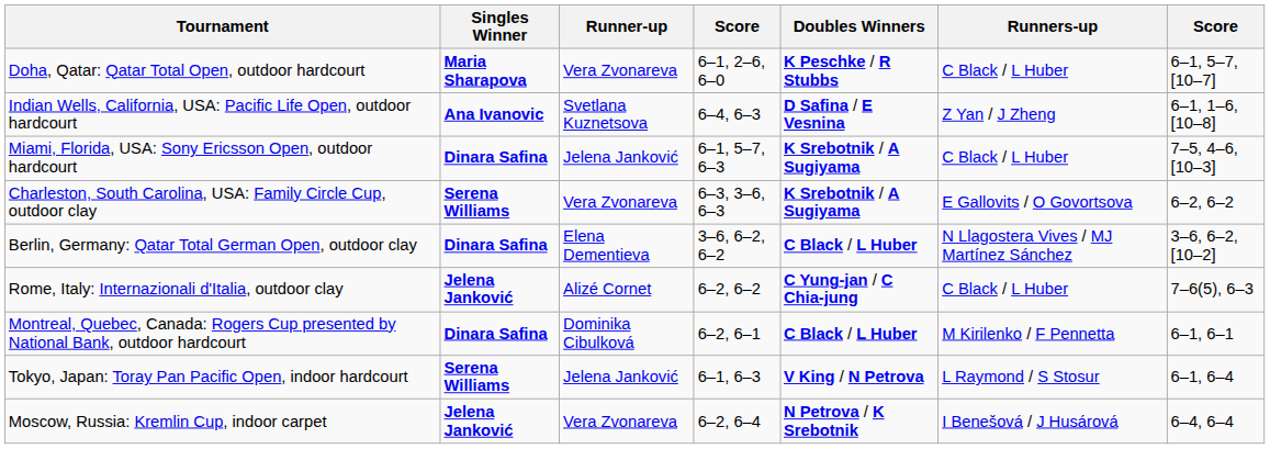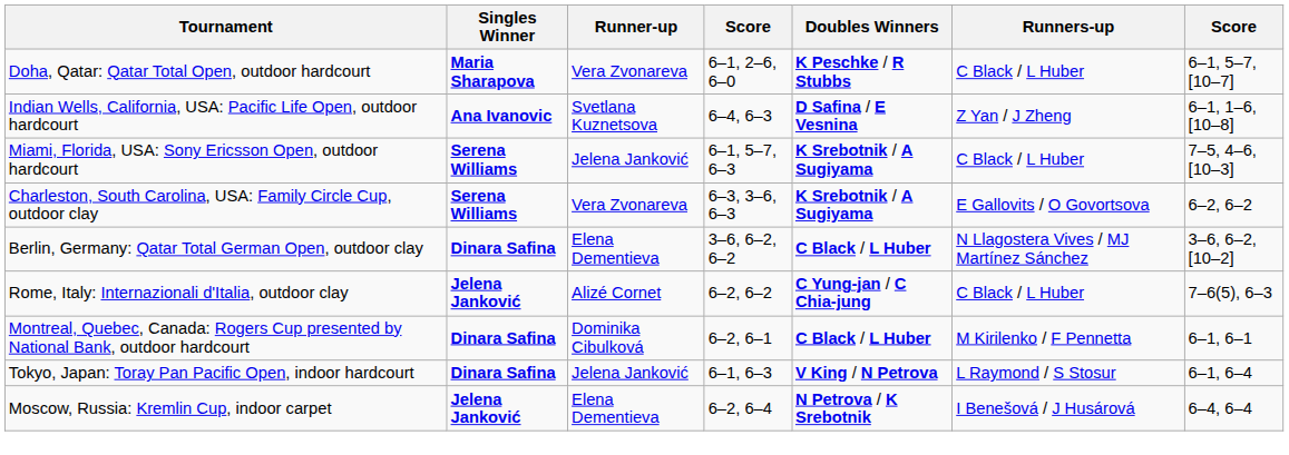 <table class="wikitable">
 <tr>
 <th>Tournament</th>
 <th>Singles Winner</th>
 <th>Runner-up</th>
 <th>Score</th>
 <th>Doubles Winners</th>
 <th>Runners-up</th>
 <th>Score</th>
 </tr>
 <tr>
 <td><a href='#'>Doha</a>, Qatar: <a href='#'>Qatar Total Open</a>, outdoor hardcourt</td>
 <td> <strong><a href='#'>Maria Sharapova</a></strong></td>
 <td> <a href='#'>Vera Zvonareva</a></td>
 <td>6–1, 2–6, 6–0</td>
 <td> <strong><a href='#'>K Peschke</a></strong> /  <strong><a href='#'>R Stubbs</a></strong></td>
 <td> <a href='#'>C Black</a> /  <a href='#'>L Huber</a></td>
 <td>6–1, 5–7, [10–7]</td>
 </tr>
 <tr>
 <td><a href='#'>Indian Wells, California</a>, USA: <a href='#'>Pacific Life Open</a>, outdoor hardcourt</td>
 <td> <strong><a href='#'>Ana Ivanovic</a></strong></td>
 <td> <a href='#'>Svetlana Kuznetsova</a></td>
 <td>6–4, 6–3</td>
 <td> <strong><a href='#'>D Safina</a></strong> /  <strong><a href='#'>E Vesnina</a></strong></td>
 <td> <a href='#'>Z Yan</a> /  <a href='#'>J Zheng</a></td>
 <td>6–1, 1–6, [10–8]</td>
 </tr>
 <tr>
 <td><a href='#'>Miami, Florida</a>, USA: <a href='#'>Sony Ericsson Open</a>, outdoor hardcourt</td>
-<td> <strong><a href='#'>Dinara Safina</a></strong></td>
+<td> <strong><a href='#'>Serena Williams</a></strong></td>
 <td> <a href='#'>Jelena Janković</a></td>
 <td>6–1, 5–7, 6–3</td>
 <td> <strong><a href='#'>K Srebotnik</a></strong> / <strong> <a href='#'>A Sugiyama</a></strong></td>
 <td> <a href='#'>C Black</a> /  <a href='#'>L Huber</a></td>
 <td>7–5, 4–6, [10–3]</td>
 </tr>
 <tr>
 <td><a href='#'>Charleston, South Carolina</a>, USA: <a href='#'>Family Circle Cup</a>, outdoor clay</td>
 <td> <strong><a href='#'>Serena Williams</a></strong></td>
 <td> <a href='#'>Vera Zvonareva</a></td>
 <td>6–3, 3–6, 6–3</td>
 <td> <strong><a href='#'>K Srebotnik</a></strong> / <strong> <a href='#'>A Sugiyama</a></strong></td>
 <td> <a href='#'>E Gallovits</a> /  <a href='#'>O Govortsova</a></td>
 <td>6–2, 6–2</td>
 </tr>
 <tr>
 <td>Berlin, Germany: <a href='#'>Qatar Total German Open</a>, outdoor clay</td>
 <td> <strong><a href='#'>Dinara Safina</a></strong></td>
 <td> <a href='#'>Elena Dementieva</a></td>
 <td>3–6, 6–2, 6–2</td>
 <td> <strong><a href='#'>C Black</a></strong> /  <strong><a href='#'>L Huber</a></strong></td>
 <td> <a href='#'>N Llagostera Vives</a> /  <a href='#'>MJ Martínez Sánchez</a></td>
 <td>3–6, 6–2, [10–2]</td>
 </tr>
 <tr>
 <td>Rome, Italy: <a href='#'>Internazionali d'Italia</a>, outdoor clay</td>
 <td> <strong><a href='#'>Jelena Janković</a></strong></td>
 <td> <a href='#'>Alizé Cornet</a></td>
 <td>6–2, 6–2</td>
 <td> <strong><a href='#'>C Yung-jan</a></strong> /  <strong><a href='#'>C Chia-jung</a></strong></td>
 <td> <a href='#'>C Black</a> /  <a href='#'>L Huber</a></td>
 <td>7–6(5), 6–3</td>
 </tr>
 <tr>
 <td><a href='#'>Montreal, Quebec</a>, Canada: <a href='#'>Rogers Cup presented by National Bank</a>, outdoor hardcourt</td>
 <td> <strong><a href='#'>Dinara Safina</a></strong></td>
 <td> <a href='#'>Dominika Cibulková</a></td>
 <td>6–2, 6–1</td>
 <td> <strong><a href='#'>C Black</a></strong> /  <strong><a href='#'>L Huber</a></strong></td>
 <td> <a href='#'>M Kirilenko</a> /  <a href='#'>F Pennetta</a></td>
 <td>6–1, 6–1</td>
 </tr>
 <tr>
 <td>Tokyo, Japan: <a href='#'>Toray Pan Pacific Open</a>, indoor hardcourt</td>
-<td> <strong><a href='#'>Serena Williams</a></strong></td>
+<td> <strong><a href='#'>Dinara Safina</a></strong></td>
 <td> <a href='#'>Jelena Janković</a></td>
 <td>6–1, 6–3</td>
 <td> <strong><a href='#'>V King</a></strong> /  <strong><a href='#'>N Petrova</a></strong></td>
 <td> <a href='#'>L Raymond</a> /  <a href='#'>S Stosur</a></td>
 <td>6–1, 6–4</td>
 </tr>
 <tr>
 <td>Moscow, Russia: <a href='#'>Kremlin Cup</a>, indoor carpet</td>
 <td> <strong><a href='#'>Jelena Janković</a></strong></td>
-<td> <a href='#'>Vera Zvonareva</a></td>
+<td> <a href='#'>Elena Dementieva</a></td>
 <td>6–2, 6–4</td>
 <td> <strong><a href='#'>N Petrova</a></strong> /  <strong><a href='#'>K Srebotnik</a></strong></td>
 <td> <a href='#'>I Benešová</a> /  <a href='#'>J Husárová</a></td>
 <td>6–4, 6–4</td>
 </tr>
 </table>
